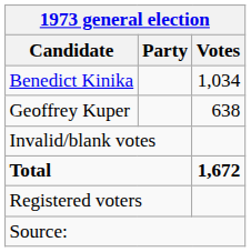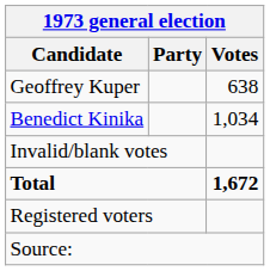 <table class=wikitable style=text-align:left>
 <tr>
 <th colspan=3><a href='#'>1973 general election</a></th>
 </tr>
 <tr>
 <th>Candidate</th>
 <th>Party</th>
 <th>Votes</th>
 </tr>
 <tr>
+<td>Geoffrey Kuper</td>
+<td></td>
+<td align=right>638</td>
+</tr>
+<tr>
 <td><a href='#'>Benedict Kinika</a></td>
 <td></td>
 <td align=right>1,034</td>
-</tr>
-<tr>
-<td>Geoffrey Kuper</td>
-<td></td>
-<td align=right>638</td>
 </tr>
 <tr>
 <td colspan=2>Invalid/blank votes</td>
 <td></td>
 </tr>
 <tr>
 <td colspan=2><strong>Total</strong></td>
 <td align=right><strong>1,672</strong></td>
 </tr>
 <tr>
 <td colspan=2>Registered voters</td>
 <td align=right></td>
 </tr>
 <tr>
 <td colspan=3>Source: </td>
 </tr>
 </table>
